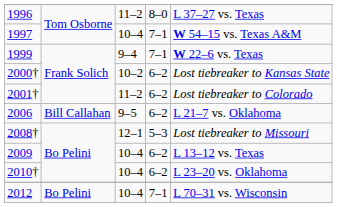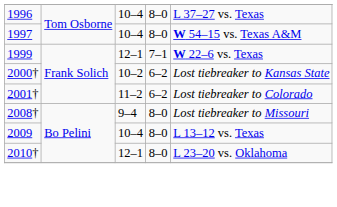 <table class=wikitable>
 <tr>
 </tr>
 <tr>
 </tr>
 <tr>
 <td><a href='#'>1996</a></td>
 <td rowspan=2><a href='#'>Tom Osborne</a></td>
-<td>11–2</td>
+<td>10–4</td>
 <td>8–0</td>
 <td><a href='#'>L 37–27</a> vs. <a href='#'>Texas</a></td>
 </tr>
 <tr>
 <td><a href='#'>1997</a></td>
 <td>10–4</td>
-<td>7–1</td>
+<td>8–0</td>
 <td><a href='#'><strong>W</strong> 54–15</a> vs. <a href='#'>Texas A&M</a></td>
 </tr>
 <tr>
 <td><a href='#'>1999</a></td>
 <td rowspan=3><a href='#'>Frank Solich</a></td>
-<td>9–4</td>
+<td>12–1</td>
 <td>7–1</td>
 <td><a href='#'><strong>W</strong> 22–6</a> vs. <a href='#'>Texas</a></td>
 </tr>
 <tr>
 <td><a href='#'>2000</a>†</td>
 <td>10–2</td>
 <td>6–2</td>
 <td><em>Lost tiebreaker to <a href='#'>Kansas State</a></em></td>
 </tr>
 <tr>
 <td><a href='#'>2001</a>†</td>
 <td>11–2</td>
 <td>6–2</td>
 <td><em>Lost tiebreaker to <a href='#'>Colorado</a></em></td>
 </tr>
 <tr>
-<td><a href='#'>2006</a></td>
-<td><a href='#'>Bill Callahan</a></td>
-<td>9–5</td>
-<td>6–2</td>
-<td><a href='#'>L 21–7</a> vs. <a href='#'>Oklahoma</a></td>
-</tr>
-<tr>
 <td><a href='#'>2008</a>†</td>
 <td rowspan=3><a href='#'>Bo Pelini</a></td>
-<td>12–1</td>
-<td>5–3</td>
+<td>9–4</td>
+<td>8–0</td>
 <td><em>Lost tiebreaker to <a href='#'>Missouri</a></em></td>
 </tr>
 <tr>
 <td><a href='#'>2009</a></td>
 <td>10–4</td>
-<td>6–2</td>
+<td>8–0</td>
 <td><a href='#'>L 13–12</a> vs. <a href='#'>Texas</a></td>
 </tr>
 <tr>
 <td><a href='#'>2010</a>†</td>
-<td>10–4</td>
-<td>6–2</td>
+<td>12–1</td>
+<td>8–0</td>
 <td><a href='#'>L 23–20</a> vs. <a href='#'>Oklahoma</a></td>
 </tr>
 <tr>
 </tr>
-<tr>
-<td><a href='#'>2012</a></td>
-<td><a href='#'>Bo Pelini</a></td>
-<td>10–4</td>
-<td>7–1</td>
-<td><a href='#'>L 70–31</a> vs. <a href='#'>Wisconsin</a></td>
-</tr>
 </table>
